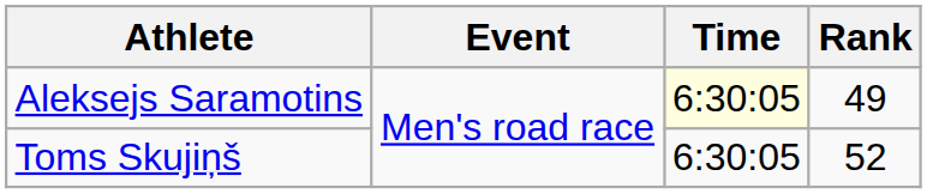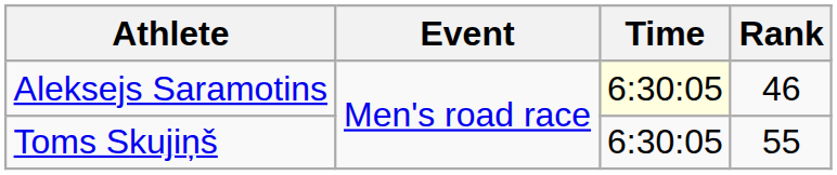 <table class="wikitable" style="font-size:90%">
 <tr>
 <th>Athlete</th>
 <th>Event</th>
 <th>Time</th>
 <th>Rank</th>
 </tr>
 <tr align=center>
 <td align=left><a href='#'>Aleksejs Saramotins</a></td>
 <td align=left rowspan=2><a href='#'>Men's road race</a></td>
 <td style="background: lightyellow;">6:30:05</td>
-<td>49</td>
+<td>46</td>
 </tr>
 <tr align=center>
 <td align=left><a href='#'>Toms Skujiņš</a></td>
 <td>6:30:05</td>
-<td>52</td>
+<td>55</td>
 </tr>
 </table>
